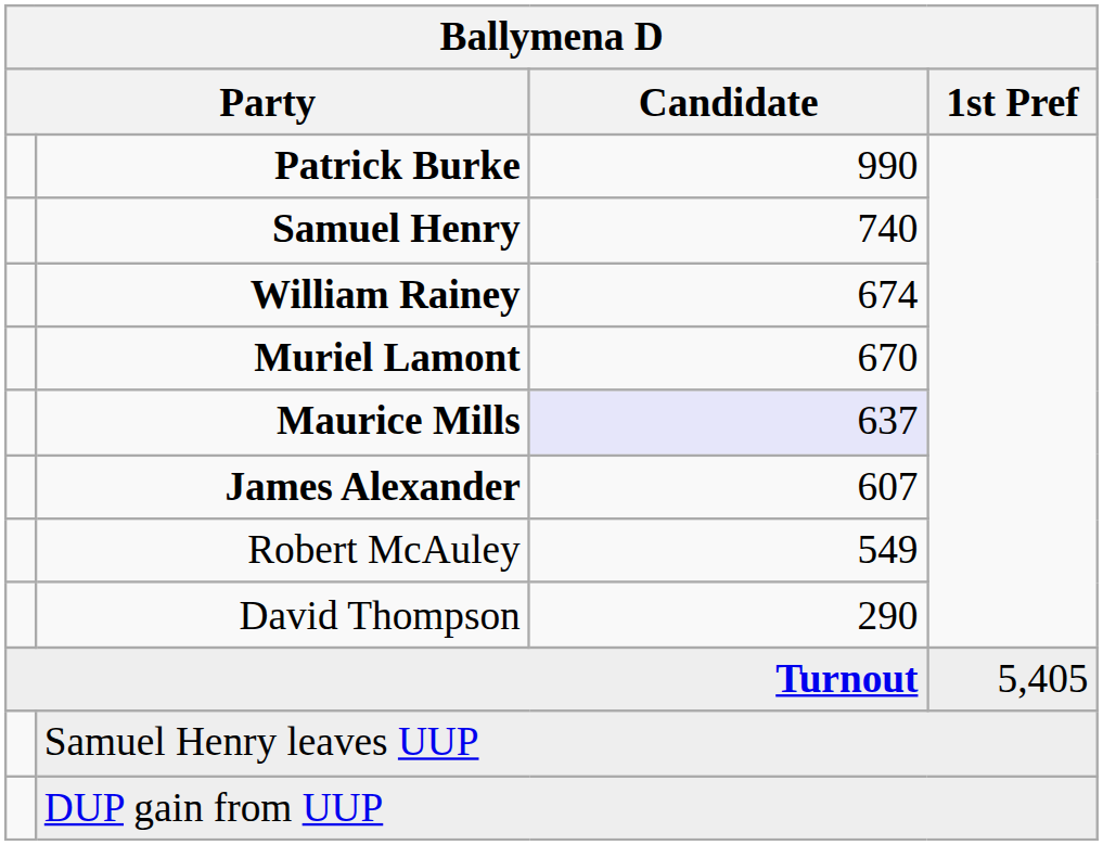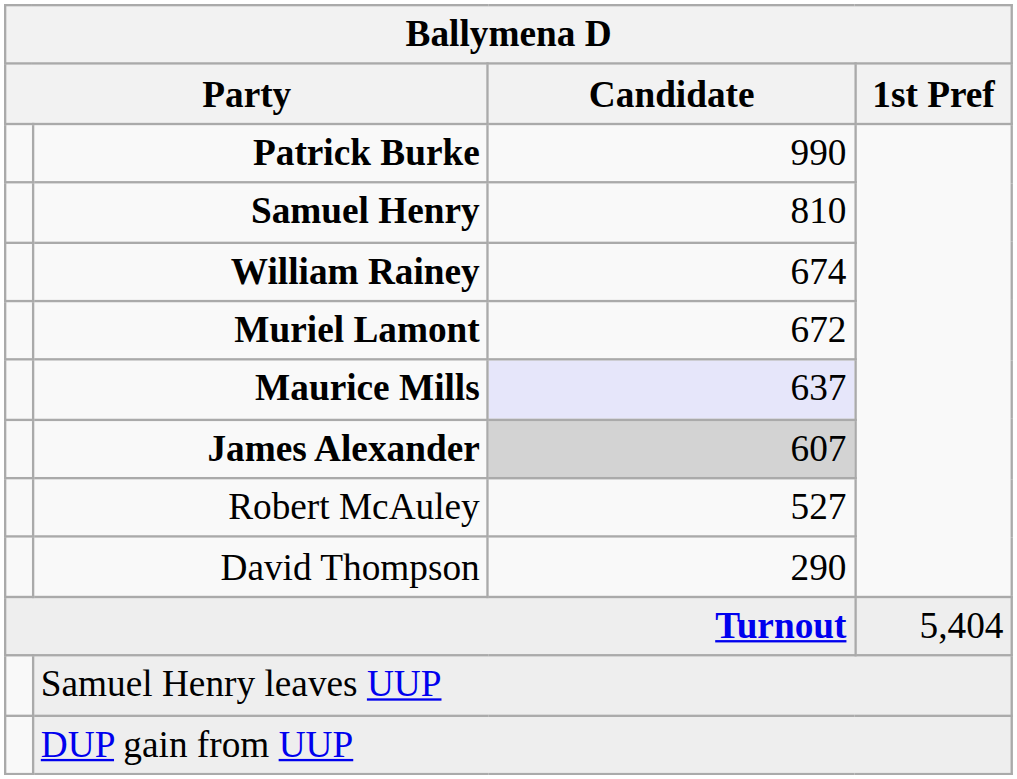 <table class="wikitable">
 <tr>
 <th colspan="4" align="center">Ballymena D</th>
 </tr>
 <tr>
 <th colspan="2" align="center" width=200>Party</th>
 <th width=150>Candidate</th>
 <th width=60>1st Pref</th>
 </tr>
 <tr>
 <td></td>
 <td align="right"><strong>Patrick Burke</strong></td>
 <td align="right">990</td>
 </tr>
 <tr>
 <td></td>
 <td align="right"><strong>Samuel Henry</strong></td>
-<td align="right">740</td>
+<td align="right">810</td>
 </tr>
 <tr>
 <td></td>
 <td align="right"><strong>William Rainey</strong></td>
 <td align="right">674</td>
 </tr>
 <tr>
 <td></td>
 <td align="right"><strong>Muriel Lamont</strong></td>
-<td align="right">670</td>
+<td align="right">672</td>
 </tr>
 <tr>
 <td></td>
 <td align="right"><strong>Maurice Mills</strong></td>
 <td align="right" style="background: lavender;">637</td>
 </tr>
 <tr>
 <td></td>
 <td align="right"><strong>James Alexander</strong></td>
-<td align="right">607</td>
+<td align="right" style="background: lightgrey;">607</td>
 </tr>
 <tr>
 <td></td>
 <td align="right">Robert McAuley</td>
-<td align="right">549</td>
+<td align="right">527</td>
 </tr>
 <tr>
 <td></td>
 <td align="right">David Thompson</td>
 <td align="right">290</td>
 </tr>
 <tr bgcolor="EEEEEE">
 <td colspan=3 align="right"><strong><a href='#'>Turnout</a></strong></td>
-<td align="right">5,405</td>
+<td align="right">5,404</td>
 </tr>
 <tr>
 <td bgcolor=></td>
 <td colspan=3 bgcolor="EEEEEE">Samuel Henry leaves <a href='#'>UUP</a></td>
 </tr>
 <tr>
 <td bgcolor=></td>
 <td colspan=3 bgcolor="EEEEEE"><a href='#'>DUP</a> gain from <a href='#'>UUP</a></td>
 </tr>
 </table>
